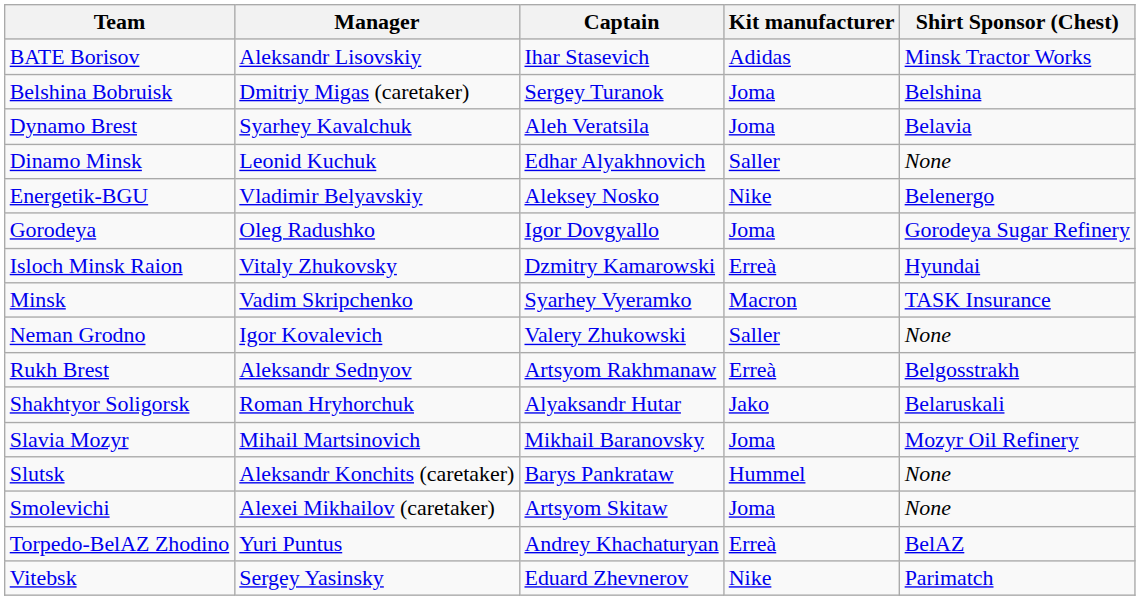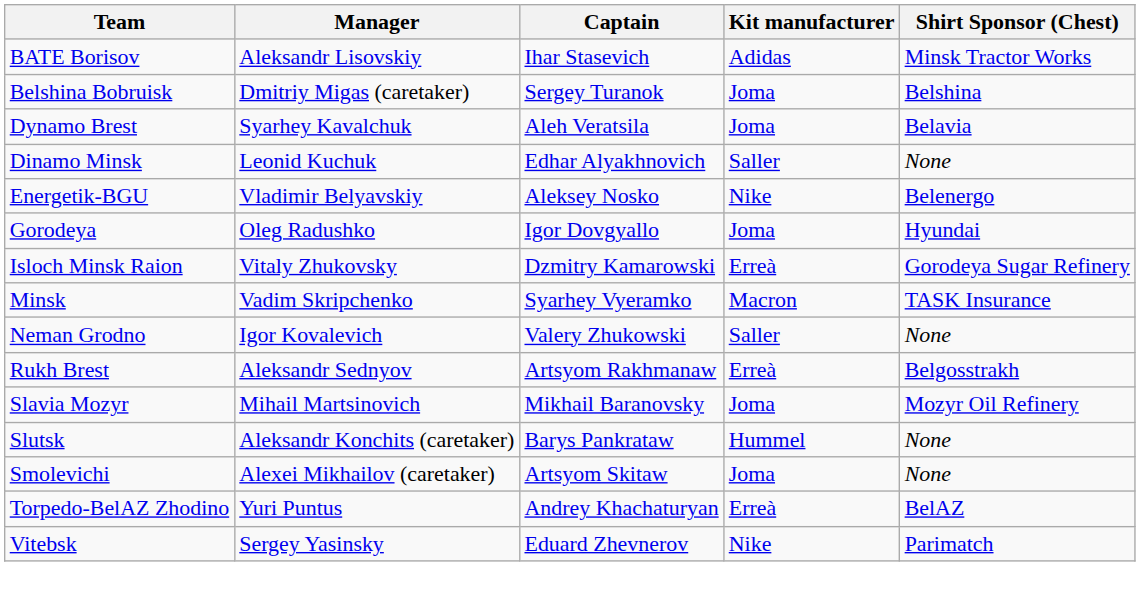 <table class="wikitable sortable" style="text-align: left;">
 <tr>
 <th>Team</th>
 <th>Manager</th>
 <th>Captain</th>
 <th>Kit manufacturer</th>
 <th>Shirt Sponsor (Chest)</th>
 </tr>
 <tr>
 <td><a href='#'>BATE Borisov</a></td>
 <td> <a href='#'>Aleksandr Lisovskiy</a></td>
 <td> <a href='#'>Ihar Stasevich</a></td>
 <td><a href='#'>Adidas</a></td>
 <td><a href='#'>Minsk Tractor Works</a></td>
 </tr>
 <tr>
 <td><a href='#'>Belshina Bobruisk</a></td>
 <td> <a href='#'>Dmitriy Migas</a> (caretaker)</td>
 <td> <a href='#'>Sergey Turanok</a></td>
 <td><a href='#'>Joma</a></td>
 <td><a href='#'>Belshina</a></td>
 </tr>
 <tr>
 <td><a href='#'>Dynamo Brest</a></td>
 <td> <a href='#'>Syarhey Kavalchuk</a></td>
 <td> <a href='#'>Aleh Veratsila</a></td>
 <td><a href='#'>Joma</a></td>
 <td><a href='#'>Belavia</a></td>
 </tr>
 <tr>
 <td><a href='#'>Dinamo Minsk</a></td>
 <td> <a href='#'>Leonid Kuchuk</a></td>
 <td> <a href='#'>Edhar Alyakhnovich</a></td>
 <td><a href='#'>Saller</a></td>
 <td><em>None</em></td>
 </tr>
 <tr>
 <td><a href='#'>Energetik-BGU</a></td>
 <td> <a href='#'>Vladimir Belyavskiy</a></td>
 <td> <a href='#'>Aleksey Nosko</a></td>
 <td><a href='#'>Nike</a></td>
 <td><a href='#'>Belenergo</a></td>
 </tr>
 <tr>
 <td><a href='#'>Gorodeya</a></td>
 <td> <a href='#'>Oleg Radushko</a></td>
 <td> <a href='#'>Igor Dovgyallo</a></td>
 <td><a href='#'>Joma</a></td>
-<td><a href='#'>Gorodeya Sugar Refinery</a></td>
+<td><a href='#'>Hyundai</a></td>
 </tr>
 <tr>
 <td><a href='#'>Isloch Minsk Raion</a></td>
 <td> <a href='#'>Vitaly Zhukovsky</a></td>
 <td> <a href='#'>Dzmitry Kamarowski</a></td>
 <td><a href='#'>Erreà</a></td>
-<td><a href='#'>Hyundai</a></td>
+<td><a href='#'>Gorodeya Sugar Refinery</a></td>
 </tr>
 <tr>
 <td><a href='#'>Minsk</a></td>
 <td> <a href='#'>Vadim Skripchenko</a></td>
 <td> <a href='#'>Syarhey Vyeramko</a></td>
 <td><a href='#'>Macron</a></td>
 <td><a href='#'>TASK Insurance</a></td>
 </tr>
 <tr>
 <td><a href='#'>Neman Grodno</a></td>
 <td> <a href='#'>Igor Kovalevich</a></td>
 <td> <a href='#'>Valery Zhukowski</a></td>
 <td><a href='#'>Saller</a></td>
 <td><em>None</em></td>
 </tr>
 <tr>
 <td><a href='#'>Rukh Brest</a></td>
 <td> <a href='#'>Aleksandr Sednyov</a></td>
 <td> <a href='#'>Artsyom Rakhmanaw</a></td>
 <td><a href='#'>Erreà</a></td>
 <td><a href='#'>Belgosstrakh</a></td>
-</tr>
-<tr>
-<td><a href='#'>Shakhtyor Soligorsk</a></td>
-<td> <a href='#'>Roman Hryhorchuk</a></td>
-<td> <a href='#'>Alyaksandr Hutar</a></td>
-<td><a href='#'>Jako</a></td>
-<td><a href='#'>Belaruskali</a></td>
 </tr>
 <tr>
 <td><a href='#'>Slavia Mozyr</a></td>
 <td> <a href='#'>Mihail Martsinovich</a></td>
 <td> <a href='#'>Mikhail Baranovsky</a></td>
 <td><a href='#'>Joma</a></td>
 <td><a href='#'>Mozyr Oil Refinery</a></td>
 </tr>
 <tr>
 <td><a href='#'>Slutsk</a></td>
 <td> <a href='#'>Aleksandr Konchits</a> (caretaker)</td>
 <td> <a href='#'>Barys Pankrataw</a></td>
 <td><a href='#'>Hummel</a></td>
 <td><em>None</em></td>
 </tr>
 <tr>
 <td><a href='#'>Smolevichi</a></td>
 <td> <a href='#'>Alexei Mikhailov</a> (caretaker)</td>
 <td> <a href='#'>Artsyom Skitaw</a></td>
 <td><a href='#'>Joma</a></td>
 <td><em>None</em></td>
 </tr>
 <tr>
 <td><a href='#'>Torpedo-BelAZ Zhodino</a></td>
 <td> <a href='#'>Yuri Puntus</a></td>
 <td> <a href='#'>Andrey Khachaturyan</a></td>
 <td><a href='#'>Erreà</a></td>
 <td><a href='#'>BelAZ</a></td>
 </tr>
 <tr>
 <td><a href='#'>Vitebsk</a></td>
 <td> <a href='#'>Sergey Yasinsky</a></td>
 <td> <a href='#'>Eduard Zhevnerov</a></td>
 <td><a href='#'>Nike</a></td>
 <td><a href='#'>Parimatch</a></td>
 </tr>
 </table>
